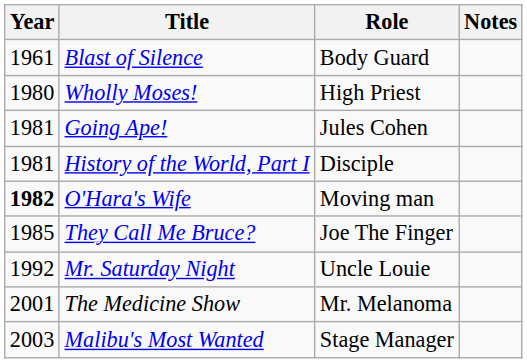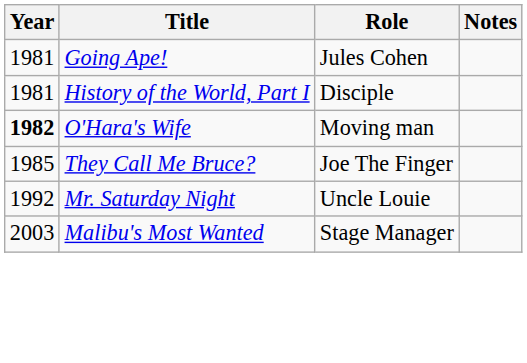 <table class="wikitable sortable">
 <tr>
 <th>Year</th>
 <th>Title</th>
 <th>Role</th>
 <th>Notes</th>
-</tr>
-<tr>
-<td>1961</td>
-<td><em><a href='#'>Blast of Silence</a></em></td>
-<td>Body Guard</td>
-<td></td>
-</tr>
-<tr>
-<td>1980</td>
-<td><em><a href='#'>Wholly Moses!</a></em></td>
-<td>High Priest</td>
-<td></td>
 </tr>
 <tr>
 <td>1981</td>
 <td><em><a href='#'>Going Ape!</a></em></td>
 <td>Jules Cohen</td>
 <td></td>
 </tr>
 <tr>
 <td>1981</td>
 <td><em><a href='#'>History of the World, Part I</a></em></td>
 <td>Disciple</td>
 <td></td>
 </tr>
 <tr>
 <td><strong>1982</strong></td>
 <td><em><a href='#'>O'Hara's Wife</a></em></td>
 <td>Moving man</td>
 <td></td>
 </tr>
 <tr>
 <td>1985</td>
 <td><em><a href='#'>They Call Me Bruce?</a></em></td>
 <td>Joe The Finger</td>
 <td></td>
 </tr>
 <tr>
 <td>1992</td>
 <td><em><a href='#'>Mr. Saturday Night</a></em></td>
 <td>Uncle Louie</td>
 <td></td>
 </tr>
 <tr>
-<td>2001</td>
-<td><em>The Medicine Show</em></td>
-<td>Mr. Melanoma</td>
-<td></td>
-</tr>
-<tr>
 <td>2003</td>
 <td><em><a href='#'>Malibu's Most Wanted</a></em></td>
 <td>Stage Manager</td>
 <td></td>
 </tr>
 </table>
